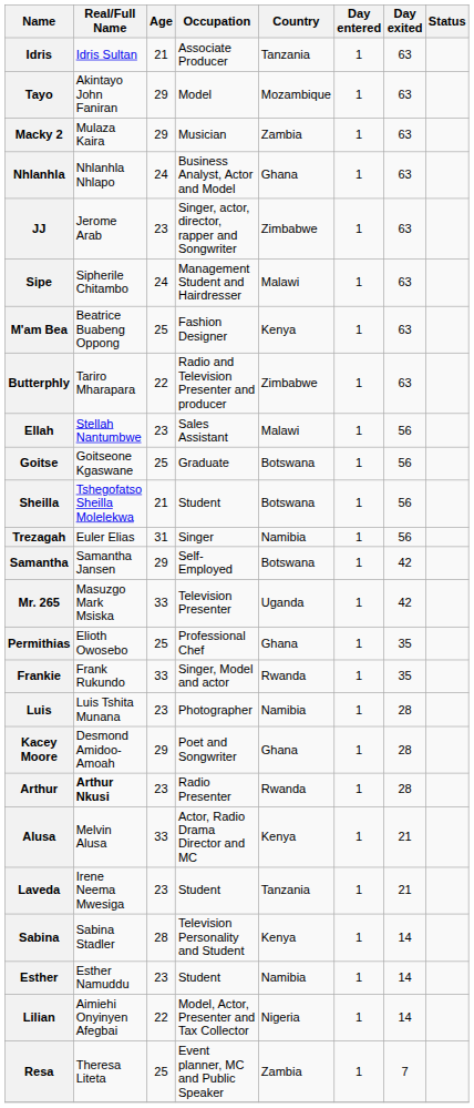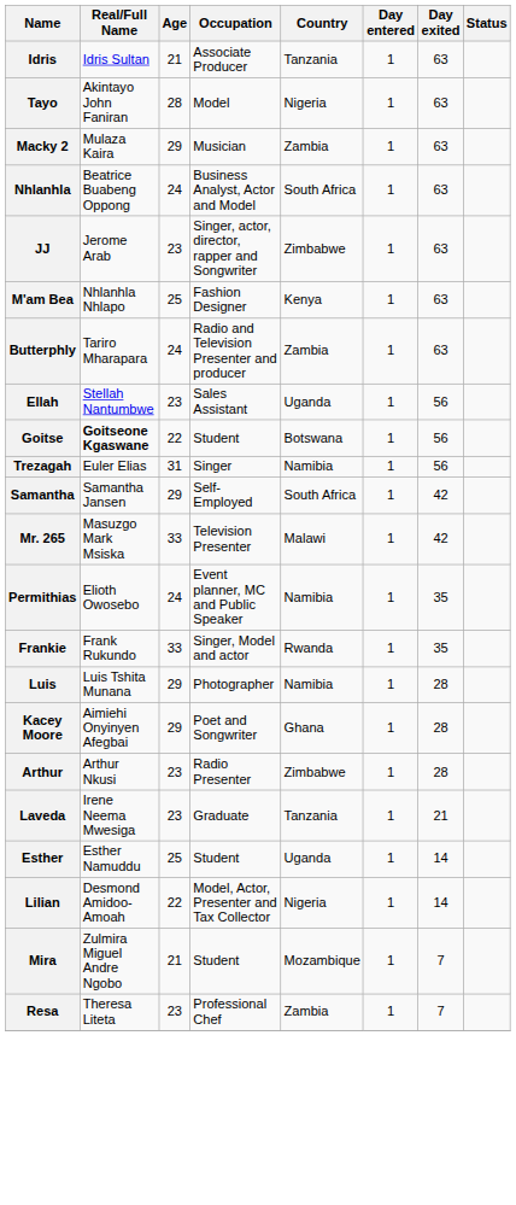 <table class="wikitable sortable">
 <tr>
 <th>Name</th>
 <th>Real/Full Name</th>
 <th>Age</th>
 <th>Occupation</th>
 <th>Country</th>
 <th>Day entered</th>
 <th>Day exited</th>
 <th>Status</th>
 </tr>
 <tr>
 <th>Idris</th>
 <td><a href='#'>Idris Sultan</a></td>
 <td align="center">21</td>
 <td>Associate Producer</td>
 <td>Tanzania</td>
 <td align="center">1</td>
 <td align="center">63</td>
 <td></td>
 </tr>
 <tr>
 <th>Tayo</th>
 <td>Akintayo John Faniran</td>
-<td align="center">29</td>
+<td align="center">28</td>
 <td>Model</td>
-<td>Mozambique</td>
+<td>Nigeria</td>
 <td align="center">1</td>
 <td align="center">63</td>
 <td></td>
 </tr>
 <tr>
 <th>Macky 2</th>
 <td>Mulaza Kaira</td>
 <td align="center">29</td>
 <td>Musician</td>
 <td>Zambia</td>
 <td align="center">1</td>
 <td align="center">63</td>
 <td></td>
 </tr>
 <tr>
 <th>Nhlanhla</th>
-<td>Nhlanhla Nhlapo</td>
+<td>Beatrice Buabeng Oppong</td>
 <td align="center">24</td>
 <td>Business Analyst, Actor and Model</td>
-<td>Ghana</td>
+<td>South Africa</td>
 <td align="center">1</td>
 <td align="center">63</td>
 <td></td>
 </tr>
 <tr>
 <th>JJ</th>
 <td>Jerome Arab</td>
 <td align="center">23</td>
 <td>Singer, actor, director, rapper and Songwriter</td>
 <td>Zimbabwe</td>
 <td align="center">1</td>
 <td align="center">63</td>
 <td></td>
 </tr>
 <tr>
-<th>Sipe</th>
-<td>Sipherile Chitambo</td>
-<td align="center">24</td>
-<td>Management Student and Hairdresser</td>
-<td>Malawi</td>
-<td align="center">1</td>
-<td align="center">63</td>
-<td></td>
-</tr>
-<tr>
 <th>M'am Bea</th>
-<td>Beatrice Buabeng Oppong</td>
+<td>Nhlanhla Nhlapo</td>
 <td align="center">25</td>
 <td>Fashion Designer</td>
 <td>Kenya</td>
 <td align="center">1</td>
 <td align="center">63</td>
 <td></td>
 </tr>
 <tr>
 <th>Butterphly</th>
 <td>Tariro Mharapara</td>
-<td align="center">22</td>
+<td align="center">24</td>
 <td>Radio and Television Presenter and producer</td>
-<td>Zimbabwe</td>
+<td>Zambia</td>
 <td align="center">1</td>
 <td align="center">63</td>
 <td></td>
 </tr>
 <tr>
 <th>Ellah</th>
 <td><a href='#'>Stellah Nantumbwe</a></td>
 <td align="center">23</td>
 <td>Sales Assistant</td>
-<td>Malawi</td>
+<td>Uganda</td>
 <td align="center">1</td>
 <td align="center">56</td>
 <td></td>
 </tr>
 <tr>
 <th>Goitse</th>
-<td>Goitseone Kgaswane</td>
-<td align="center">25</td>
-<td>Graduate</td>
-<td>Botswana</td>
-<td align="center">1</td>
-<td align="center">56</td>
-<td></td>
-</tr>
-<tr>
-<th>Sheilla</th>
-<td><a href='#'>Tshegofatso Sheilla Molelekwa</a></td>
-<td align="center">21</td>
+<td><strong>Goitseone Kgaswane</strong></td>
+<td align="center">22</td>
 <td>Student</td>
 <td>Botswana</td>
 <td align="center">1</td>
 <td align="center">56</td>
 <td></td>
 </tr>
 <tr>
 <th>Trezagah</th>
 <td>Euler Elias</td>
 <td align="center">31</td>
 <td>Singer</td>
 <td>Namibia</td>
 <td align="center">1</td>
 <td align="center">56</td>
 <td></td>
 </tr>
 <tr>
 <th>Samantha</th>
 <td>Samantha Jansen</td>
 <td align="center">29</td>
 <td>Self-Employed</td>
-<td>Botswana</td>
+<td>South Africa</td>
 <td align="center">1</td>
 <td align="center">42</td>
 <td></td>
 </tr>
 <tr>
 <th>Mr. 265</th>
 <td>Masuzgo Mark Msiska</td>
 <td align="center">33</td>
 <td>Television Presenter</td>
-<td>Uganda</td>
+<td>Malawi</td>
 <td align="center">1</td>
 <td align="center">42</td>
 <td></td>
 </tr>
 <tr>
 <th>Permithias</th>
 <td>Elioth Owosebo</td>
-<td align="center">25</td>
-<td>Professional Chef</td>
-<td>Ghana</td>
+<td align="center">24</td>
+<td>Event planner, MC and Public Speaker</td>
+<td>Namibia</td>
 <td align="center">1</td>
 <td align="center">35</td>
 <td></td>
 </tr>
 <tr>
 <th>Frankie</th>
 <td>Frank Rukundo</td>
 <td align="center">33</td>
 <td>Singer, Model and actor</td>
 <td>Rwanda</td>
 <td align="center">1</td>
 <td align="center">35</td>
 <td></td>
 </tr>
 <tr>
 <th>Luis</th>
 <td>Luis Tshita Munana</td>
-<td align="center">23</td>
+<td align="center">29</td>
 <td>Photographer</td>
 <td>Namibia</td>
 <td align="center">1</td>
 <td align="center">28</td>
 <td></td>
 </tr>
 <tr>
 <th>Kacey Moore</th>
-<td>Desmond Amidoo-Amoah</td>
+<td>Aimiehi Onyinyen Afegbai</td>
 <td align="center">29</td>
 <td>Poet and Songwriter</td>
 <td>Ghana</td>
 <td align="center">1</td>
 <td align="center">28</td>
 <td></td>
 </tr>
 <tr>
 <th>Arthur</th>
-<td><strong>Arthur Nkusi</strong></td>
+<td>Arthur Nkusi</td>
 <td align="center">23</td>
 <td>Radio Presenter</td>
-<td>Rwanda</td>
+<td>Zimbabwe</td>
 <td align="center">1</td>
 <td align="center">28</td>
-<td></td>
-</tr>
-<tr>
-<th>Alusa</th>
-<td>Melvin Alusa</td>
-<td align="center">33</td>
-<td>Actor, Radio Drama Director and MC</td>
-<td>Kenya</td>
-<td align="center">1</td>
-<td align="center">21</td>
 <td></td>
 </tr>
 <tr>
 <th>Laveda</th>
 <td>Irene Neema Mwesiga</td>
 <td align="center">23</td>
-<td>Student</td>
+<td>Graduate</td>
 <td>Tanzania</td>
 <td align="center">1</td>
 <td align="center">21</td>
 <td></td>
 </tr>
 <tr>
-<th>Sabina</th>
-<td>Sabina Stadler</td>
-<td align="center">28</td>
-<td>Television Personality and Student</td>
-<td>Kenya</td>
-<td align="center">1</td>
-<td align="center">14</td>
-<td></td>
-</tr>
-<tr>
 <th>Esther</th>
 <td>Esther Namuddu</td>
-<td align="center">23</td>
+<td align="center">25</td>
 <td>Student</td>
-<td>Namibia</td>
+<td>Uganda</td>
 <td align="center">1</td>
 <td align="center">14</td>
 <td></td>
 </tr>
 <tr>
 <th>Lilian</th>
-<td>Aimiehi Onyinyen Afegbai</td>
+<td>Desmond Amidoo-Amoah</td>
 <td align="center">22</td>
 <td>Model, Actor, Presenter and Tax Collector</td>
 <td>Nigeria</td>
 <td align="center">1</td>
 <td align="center">14</td>
 <td></td>
 </tr>
 <tr>
+<th>Mira</th>
+<td>Zulmira Miguel Andre Ngobo</td>
+<td align="center">21</td>
+<td>Student</td>
+<td>Mozambique</td>
+<td align="center">1</td>
+<td align="center">7</td>
+<td></td>
+</tr>
+<tr>
 <th>Resa</th>
 <td>Theresa Liteta</td>
-<td align="center">25</td>
-<td>Event planner, MC and Public Speaker</td>
+<td align="center">23</td>
+<td>Professional Chef</td>
 <td>Zambia</td>
 <td align="center">1</td>
 <td align="center">7</td>
 <td></td>
 </tr>
 <tr>
 </tr>
 </table>
